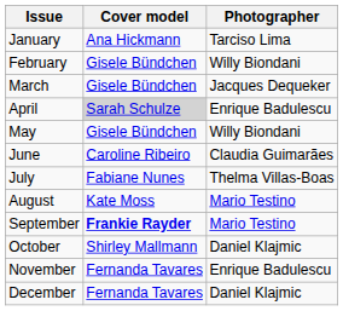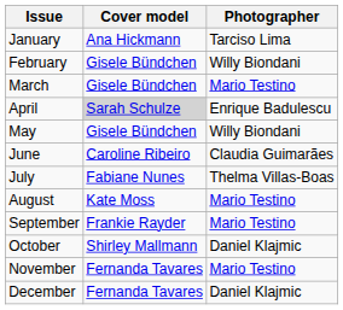 <table class="wikitable">
 <tr>
 <th>Issue</th>
 <th>Cover model</th>
 <th>Photographer</th>
 </tr>
 <tr>
 <td>January</td>
 <td><a href='#'>Ana Hickmann</a></td>
 <td>Tarciso Lima</td>
 </tr>
 <tr>
 <td>February</td>
 <td><a href='#'>Gisele Bündchen</a></td>
 <td>Willy Biondani</td>
 </tr>
 <tr>
 <td>March</td>
 <td><a href='#'>Gisele Bündchen</a></td>
-<td>Jacques Dequeker</td>
+<td><a href='#'>Mario Testino</a></td>
 </tr>
 <tr>
 <td>April</td>
 <td style="background: lightgrey;"><a href='#'>Sarah Schulze</a></td>
 <td>Enrique Badulescu</td>
 </tr>
 <tr>
 <td>May</td>
 <td><a href='#'>Gisele Bündchen</a></td>
 <td>Willy Biondani</td>
 </tr>
 <tr>
 <td>June</td>
 <td><a href='#'>Caroline Ribeiro</a></td>
 <td>Claudia Guimarães</td>
 </tr>
 <tr>
 <td>July</td>
 <td><a href='#'>Fabiane Nunes</a></td>
 <td>Thelma Villas-Boas</td>
 </tr>
 <tr>
 <td>August</td>
 <td><a href='#'>Kate Moss</a></td>
 <td><a href='#'>Mario Testino</a></td>
 </tr>
 <tr>
 <td>September</td>
-<td><strong><a href='#'>Frankie Rayder</a></strong></td>
+<td><a href='#'>Frankie Rayder</a></td>
 <td><a href='#'>Mario Testino</a></td>
 </tr>
 <tr>
 <td>October</td>
 <td><a href='#'>Shirley Mallmann</a></td>
 <td>Daniel Klajmic</td>
 </tr>
 <tr>
 <td>November</td>
 <td><a href='#'>Fernanda Tavares</a></td>
-<td>Enrique Badulescu</td>
+<td><a href='#'>Mario Testino</a></td>
 </tr>
 <tr>
 <td>December</td>
 <td><a href='#'>Fernanda Tavares</a></td>
 <td>Daniel Klajmic</td>
 </tr>
 </table>
